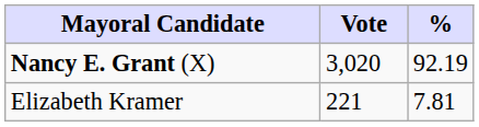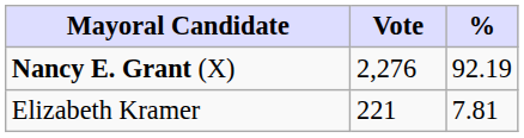 <table class="wikitable">
 <tr>
 <th style="background:#ddf; width:200px;">Mayoral Candidate</th>
 <th style="background:#ddf; width:50px;">Vote</th>
 <th style="background:#ddf; width:30px;">%</th>
 </tr>
 <tr>
 <td><strong>Nancy E. Grant</strong> (X)</td>
-<td>3,020</td>
+<td>2,276</td>
 <td>92.19</td>
 </tr>
 <tr>
 <td>Elizabeth Kramer</td>
 <td>221</td>
 <td>7.81</td>
 </tr>
 </table>
